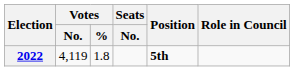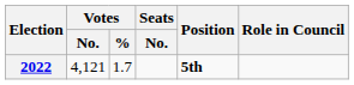 <table class="wikitable">
 <tr>
 <th rowspan=2>Election</th>
 <th colspan=2>Votes</th>
 <th>Seats</th>
 <th rowspan=2>Position</th>
 <th rowspan=2>Role in Council</th>
 </tr>
 <tr>
 <th>No.</th>
 <th>%</th>
 <th>No.</th>
 </tr>
 <tr>
 <th><a href='#'>2022</a></th>
-<td>4,119</td>
-<td>1.8</td>
+<td>4,121</td>
+<td>1.7</td>
 <td></td>
 <td><strong> 5th</strong></td>
 <td></td>
 </tr>
 </table>
